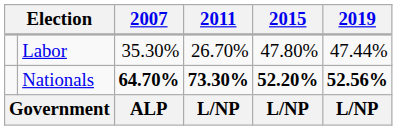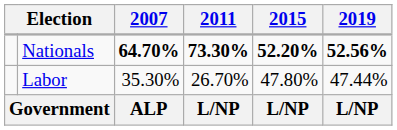 <table class="wikitable">
 <tr align=right style="border-bottom: 2px solid darkgray;">
 <th colspan="2">Election</th>
 <th><a href='#'>2007</a></th>
 <th><a href='#'>2011</a></th>
 <th><a href='#'>2015</a></th>
 <th><a href='#'>2019</a></th>
 </tr>
 <tr align=left>
+<td width=1pt > </td>
+<td><a href='#'>Nationals</a></td>
+<td align=right><strong>64.70%</strong></td>
+<td align=right><strong>73.30%</strong></td>
+<td align=right><strong>52.20%</strong></td>
+<td align=right><strong>52.56%</strong></td>
+</tr>
+<tr align=left>
 <td width="1pt" > </td>
 <td><a href='#'>Labor</a></td>
 <td align=right>35.30%</td>
 <td align=right>26.70%</td>
 <td align=right>47.80%</td>
 <td align=right>47.44%</td>
-</tr>
-<tr align=left>
-<td width=1pt > </td>
-<td><a href='#'>Nationals</a></td>
-<td align=right><strong>64.70%</strong></td>
-<td align=right><strong>73.30%</strong></td>
-<td align=right><strong>52.20%</strong></td>
-<td align=right><strong>52.56%</strong></td>
 </tr>
 <tr align=right>
 <th colspan="2">Government</th>
 <th>ALP</th>
 <th>L/NP</th>
 <th>L/NP</th>
 <th>L/NP</th>
 </tr>
 </table>
